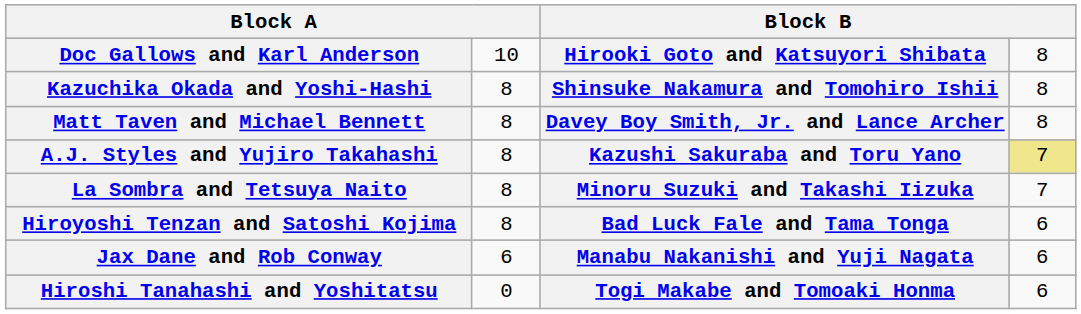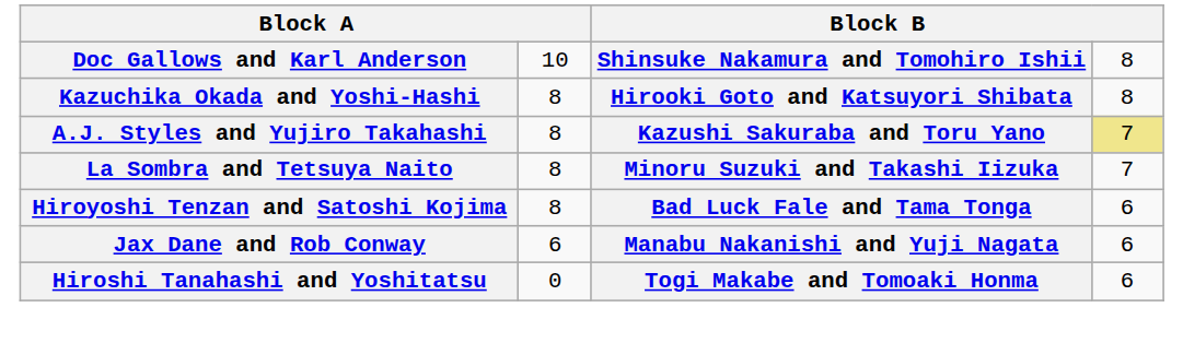 <table class="wikitable" style="margin: 1em auto 1em auto;text-align:center">
 <tr>
 <th colspan="2" style="width:50%">Block A</th>
 <th colspan="2" style="width:50%">Block B</th>
 </tr>
 <tr>
 <th><a href='#'>Doc Gallows</a> and <a href='#'>Karl Anderson</a></th>
 <td style="width:35px">10</td>
-<th><a href='#'>Hirooki Goto</a> and <a href='#'>Katsuyori Shibata</a></th>
+<th><a href='#'>Shinsuke Nakamura</a> and <a href='#'>Tomohiro Ishii</a></th>
 <td style="width:35px">8</td>
 </tr>
 <tr>
 <th><a href='#'>Kazuchika Okada</a> and <a href='#'>Yoshi-Hashi</a></th>
 <td>8</td>
-<th><a href='#'>Shinsuke Nakamura</a> and <a href='#'>Tomohiro Ishii</a></th>
-<td>8</td>
-</tr>
-<tr>
-<th><a href='#'>Matt Taven</a> and <a href='#'>Michael Bennett</a></th>
-<td>8</td>
-<th><a href='#'>Davey Boy Smith, Jr.</a> and <a href='#'>Lance Archer</a></th>
+<th><a href='#'>Hirooki Goto</a> and <a href='#'>Katsuyori Shibata</a></th>
 <td>8</td>
 </tr>
 <tr>
 <th><a href='#'>A.J. Styles</a> and <a href='#'>Yujiro Takahashi</a></th>
 <td>8</td>
 <th><a href='#'>Kazushi Sakuraba</a> and <a href='#'>Toru Yano</a></th>
 <td style="background: khaki;">7</td>
 </tr>
 <tr>
 <th><a href='#'>La Sombra</a> and <a href='#'>Tetsuya Naito</a></th>
 <td>8</td>
 <th><a href='#'>Minoru Suzuki</a> and <a href='#'>Takashi Iizuka</a></th>
 <td>7</td>
 </tr>
 <tr>
 <th><a href='#'>Hiroyoshi Tenzan</a> and <a href='#'>Satoshi Kojima</a></th>
 <td>8</td>
 <th><a href='#'>Bad Luck Fale</a> and <a href='#'>Tama Tonga</a></th>
 <td>6</td>
 </tr>
 <tr>
 <th><a href='#'>Jax Dane</a> and <a href='#'>Rob Conway</a></th>
 <td>6</td>
 <th><a href='#'>Manabu Nakanishi</a> and <a href='#'>Yuji Nagata</a></th>
 <td>6</td>
 </tr>
 <tr>
 <th><a href='#'>Hiroshi Tanahashi</a> and <a href='#'>Yoshitatsu</a></th>
 <td>0</td>
 <th><a href='#'>Togi Makabe</a> and <a href='#'>Tomoaki Honma</a></th>
 <td>6</td>
 </tr>
 </table>
